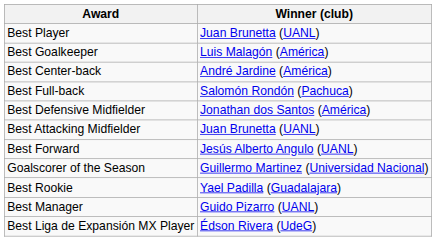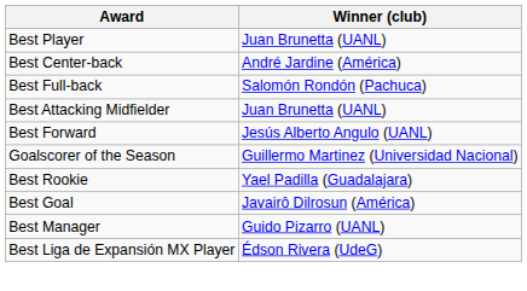 <table class="wikitable">
 <tr style="background:#cccccc;">
 <th>Award</th>
 <th>Winner (club)</th>
 </tr>
 <tr>
 <td>Best Player</td>
 <td><a href='#'>Juan Brunetta</a> (<a href='#'>UANL</a>)</td>
 </tr>
 <tr>
-<td>Best Goalkeeper</td>
-<td><a href='#'>Luis Malagón</a> (<a href='#'>América</a>)</td>
-</tr>
-<tr>
 <td>Best Center-back</td>
 <td><a href='#'>André Jardine</a> (<a href='#'>América</a>)</td>
 </tr>
 <tr>
 <td>Best Full-back</td>
 <td><a href='#'>Salomón Rondón</a> (<a href='#'>Pachuca</a>)</td>
-</tr>
-<tr>
-<td>Best Defensive Midfielder</td>
-<td><a href='#'>Jonathan dos Santos</a> (<a href='#'>América</a>)</td>
 </tr>
 <tr>
 <td>Best Attacking Midfielder</td>
 <td><a href='#'>Juan Brunetta</a> (<a href='#'>UANL</a>)</td>
 </tr>
 <tr>
 <td>Best Forward</td>
 <td><a href='#'>Jesús Alberto Angulo</a> (<a href='#'>UANL</a>)</td>
 </tr>
 <tr>
 <td>Goalscorer of the Season</td>
 <td><a href='#'>Guillermo Martinez</a> (<a href='#'>Universidad Nacional</a>)</td>
 </tr>
 <tr>
 <td>Best Rookie</td>
 <td><a href='#'>Yael Padilla</a> (<a href='#'>Guadalajara</a>)</td>
 </tr>
 <tr>
+<td>Best Goal</td>
+<td><a href='#'>Javairô Dilrosun</a> (<a href='#'>América</a>)</td>
+</tr>
+<tr>
 <td>Best Manager</td>
 <td><a href='#'>Guido Pizarro</a> (<a href='#'>UANL</a>)</td>
 </tr>
 <tr>
 <td>Best Liga de Expansión MX Player</td>
 <td><a href='#'>Édson Rivera</a> (<a href='#'>UdeG</a>)</td>
 </tr>
 </table>
